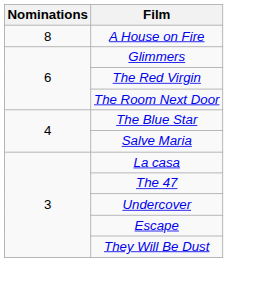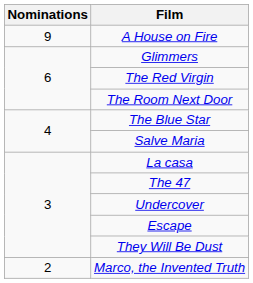 <table class="wikitable plainrowheaders" style="text-align:center;">
 <tr>
 <th scope="col" style="width:55px;">Nominations</th>
 <th scope="col" style="text-align:center;">Film</th>
 </tr>
 <tr>
-<td scope=row style="text-align:center">8</td>
+<td scope=row style="text-align:center">9</td>
 <td><em><a href='#'>A House on Fire</a></em></td>
 </tr>
 <tr>
 <td rowspan = "3" scope=row style="text-align:center">6</td>
 <td><em><a href='#'>Glimmers</a></em></td>
 </tr>
 <tr>
 <td><em><a href='#'>The Red Virgin</a></em></td>
 </tr>
 <tr>
 <td><em><a href='#'>The Room Next Door</a></em></td>
 </tr>
 <tr>
 <td rowspan = "2" scope=row style="text-align:center">4</td>
 <td><em><a href='#'>The Blue Star</a></em></td>
 </tr>
 <tr>
 <td><em><a href='#'>Salve Maria</a></em></td>
 </tr>
 <tr>
 <td rowspan = "5" scope=row style="text-align:center">3</td>
 <td><em><a href='#'>La casa</a></em></td>
 </tr>
 <tr>
 <td><em><a href='#'>The 47</a></em></td>
 </tr>
 <tr>
 <td><em><a href='#'>Undercover</a></em></td>
 </tr>
 <tr>
 <td><em><a href='#'>Escape</a></em></td>
 </tr>
 <tr>
 <td><em><a href='#'>They Will Be Dust</a></em></td>
 </tr>
+<tr>
+<td rowspan = "1" scope=row style="text-align:center">2</td>
+<td><em><a href='#'>Marco, the Invented Truth</a></em></td>
+</tr>
 </table>
